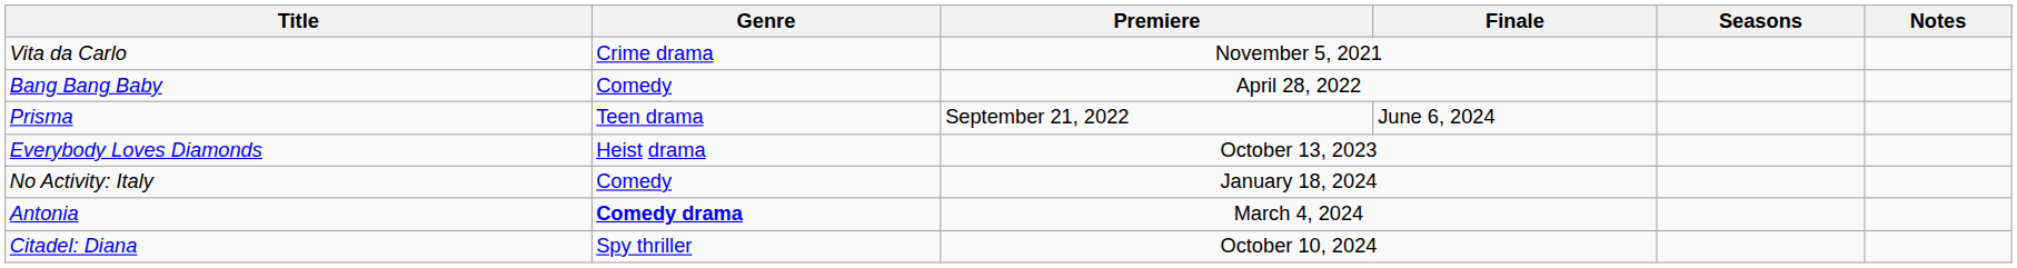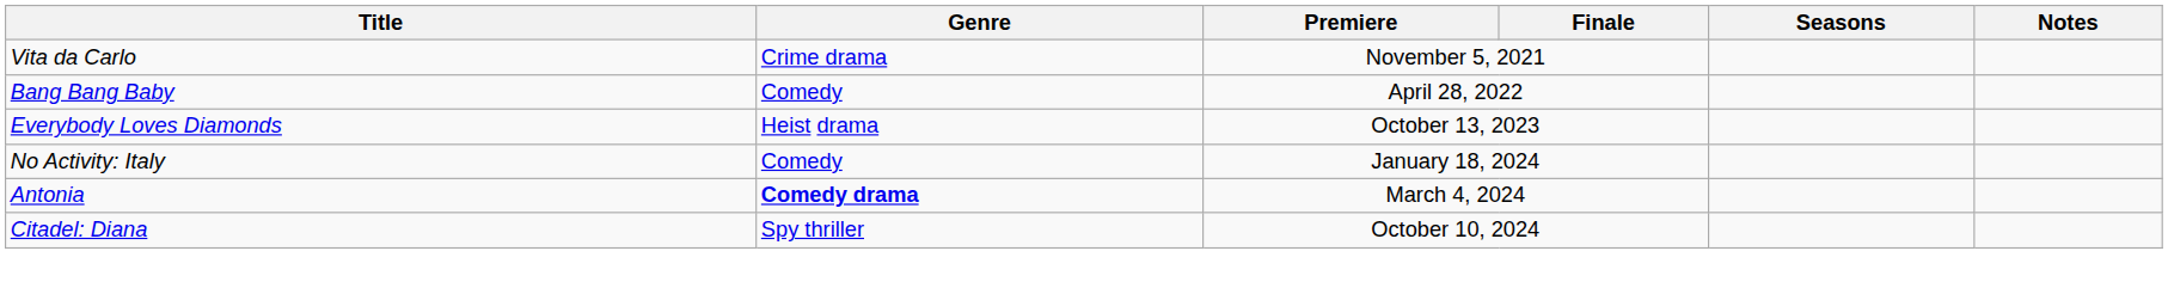 <table class="wikitable sortable" style="width:100%;">
 <tr>
 <th>Title</th>
 <th>Genre</th>
 <th>Premiere</th>
 <th>Finale</th>
 <th>Seasons</th>
 <th>Notes</th>
 </tr>
 <tr>
 <td><em>Vita da Carlo</em></td>
 <td><a href='#'>Crime drama</a></td>
 <td colspan="2" style="text-align:center">November 5, 2021</td>
 <td></td>
 <td></td>
 </tr>
 <tr>
 <td><em><a href='#'>Bang Bang Baby</a></em></td>
 <td><a href='#'>Comedy</a></td>
 <td colspan="2" style="text-align:center">April 28, 2022</td>
-<td></td>
-<td></td>
-</tr>
-<tr>
-<td><em><a href='#'>Prisma</a></em></td>
-<td><a href='#'>Teen drama</a></td>
-<td>September 21, 2022</td>
-<td>June 6, 2024</td>
 <td></td>
 <td></td>
 </tr>
 <tr>
 <td><em><a href='#'>Everybody Loves Diamonds</a></em></td>
 <td><a href='#'>Heist</a> <a href='#'>drama</a></td>
 <td colspan="2" style="text-align:center">October 13, 2023</td>
 <td></td>
 <td></td>
 </tr>
 <tr>
 <td><em>No Activity: Italy</em></td>
 <td><a href='#'>Comedy</a></td>
 <td colspan="2" style="text-align:center">January 18, 2024</td>
 <td></td>
 <td></td>
 </tr>
 <tr>
 <td><em><a href='#'>Antonia</a></em></td>
 <td><strong><a href='#'>Comedy drama</a></strong></td>
 <td colspan="2" style="text-align:center">March 4, 2024</td>
 <td></td>
 <td></td>
 </tr>
 <tr>
 <td><em><a href='#'>Citadel: Diana</a></em></td>
 <td><a href='#'>Spy thriller</a></td>
 <td colspan="2" style="text-align:center">October 10, 2024</td>
 <td></td>
 <td></td>
 </tr>
 </table>
